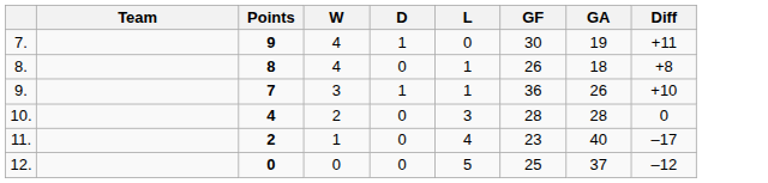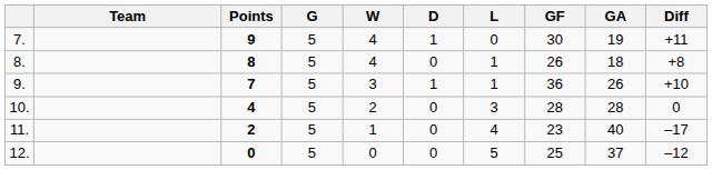 <table class=wikitable style="text-align:center">
 <tr bgcolor="#DCDCDC">
 <th width="25"></th>
 <th width="200">Team</th>
 <th width="60">Points</th>
+<th width="60">G</th>
 <th width="60">W</th>
 <th width="60">D</th>
 <th width="60">L</th>
 <th width="60">GF</th>
 <th width="60">GA</th>
 <th width="60">Diff</th>
 </tr>
 <tr>
 <td>7.</td>
 <td align=left></td>
 <td><strong>9</strong></td>
+<td>5</td>
 <td>4</td>
 <td>1</td>
 <td>0</td>
 <td>30</td>
 <td>19</td>
 <td>+11</td>
 </tr>
 <tr>
 <td>8.</td>
 <td align=left></td>
 <td><strong>8</strong></td>
+<td>5</td>
 <td>4</td>
 <td>0</td>
 <td>1</td>
 <td>26</td>
 <td>18</td>
 <td>+8</td>
 </tr>
 <tr>
 <td>9.</td>
 <td align=left></td>
 <td><strong>7</strong></td>
+<td>5</td>
 <td>3</td>
 <td>1</td>
 <td>1</td>
 <td>36</td>
 <td>26</td>
 <td>+10</td>
 </tr>
 <tr>
 <td>10.</td>
 <td align=left></td>
 <td><strong>4</strong></td>
+<td>5</td>
 <td>2</td>
 <td>0</td>
 <td>3</td>
 <td>28</td>
 <td>28</td>
 <td>0</td>
 </tr>
 <tr>
 <td>11.</td>
 <td align=left></td>
 <td><strong>2</strong></td>
+<td>5</td>
 <td>1</td>
 <td>0</td>
 <td>4</td>
 <td>23</td>
 <td>40</td>
 <td>–17</td>
 </tr>
 <tr>
 <td>12.</td>
 <td align=left></td>
 <td><strong>0</strong></td>
+<td>5</td>
 <td>0</td>
 <td>0</td>
 <td>5</td>
 <td>25</td>
 <td>37</td>
 <td>–12</td>
 </tr>
 </table>
